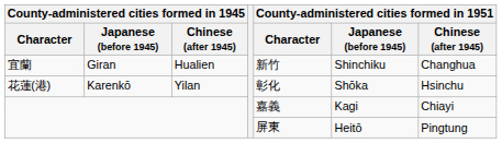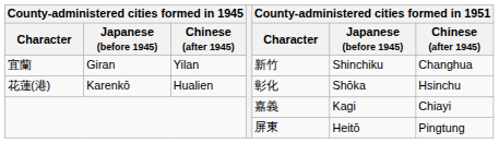 <table class=wikitable>
 <tr>
 <th colspan=3>County-administered cities formed in 1945</th>
 <th rowspan=7></th>
 <th colspan=3>County-administered cities formed in 1951</th>
 </tr>
 <tr>
 <th>Character</th>
 <th>Japanese<br><small>(before 1945)</small></th>
 <th>Chinese<br><small>(after 1945)</small></th>
 <th>Character</th>
 <th>Japanese<br><small>(before 1945)</small></th>
 <th>Chinese<br><small>(after 1945)</small></th>
 </tr>
 <tr>
 <td><span>宜蘭</span></td>
 <td>Giran</td>
-<td>Hualien</td>
+<td>Yilan</td>
 <td><span>新竹</span></td>
 <td>Shinchiku</td>
 <td>Changhua</td>
 </tr>
 <tr>
 <td><span>花蓮(港)</span></td>
 <td>Karenkō</td>
-<td>Yilan</td>
+<td>Hualien</td>
 <td><span>彰化</span></td>
 <td>Shōka</td>
 <td>Hsinchu</td>
 </tr>
 <tr>
 <td colspan=3 rowspan=2></td>
 <td><span>嘉義</span></td>
 <td>Kagi</td>
 <td>Chiayi</td>
 </tr>
 <tr>
 <td><span>屏東</span></td>
 <td>Heitō</td>
 <td>Pingtung</td>
 </tr>
 </table>
